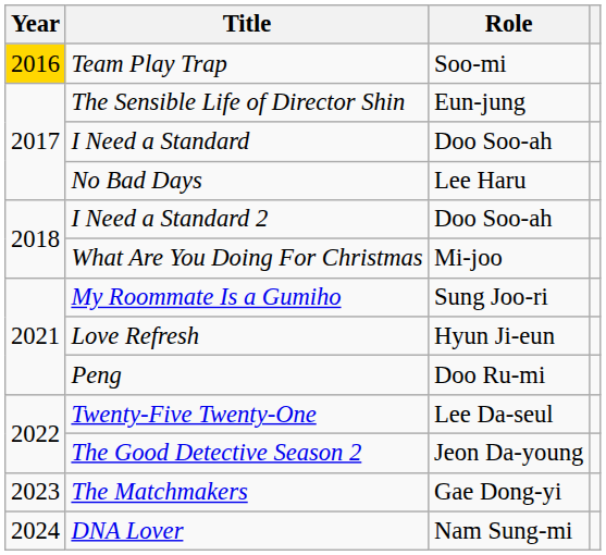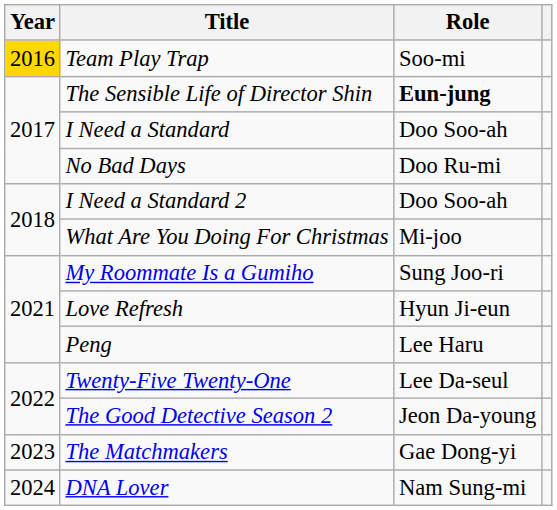 <table class="wikitable">
 <tr>
 <th>Year</th>
 <th>Title</th>
 <th>Role</th>
 <th></th>
 </tr>
 <tr>
 <td style="background: gold;">2016</td>
 <td><em>Team Play Trap</em></td>
 <td>Soo-mi</td>
 <td></td>
 </tr>
 <tr>
 <td rowspan=3>2017</td>
 <td><em>The Sensible Life of Director Shin</em></td>
-<td>Eun-jung</td>
+<td><strong>Eun-jung</strong></td>
 <td></td>
 </tr>
 <tr>
 <td><em>I Need a Standard</em></td>
 <td>Doo Soo-ah</td>
 <td></td>
 </tr>
 <tr>
 <td><em>No Bad Days</em></td>
-<td>Lee Haru</td>
+<td>Doo Ru-mi</td>
 <td></td>
 </tr>
 <tr>
 <td rowspan=2>2018</td>
 <td><em>I Need a Standard 2</em></td>
 <td>Doo Soo-ah</td>
 <td></td>
 </tr>
 <tr>
 <td><em>What Are You Doing For Christmas</em></td>
 <td>Mi-joo</td>
 <td></td>
 </tr>
 <tr>
 <td rowspan=3>2021</td>
 <td><em><a href='#'>My Roommate Is a Gumiho</a></em></td>
 <td>Sung Joo-ri</td>
 <td></td>
 </tr>
 <tr>
 <td><em>Love Refresh</em></td>
 <td>Hyun Ji-eun</td>
 <td></td>
 </tr>
 <tr>
 <td><em>Peng</em></td>
-<td>Doo Ru-mi</td>
+<td>Lee Haru</td>
 <td></td>
 </tr>
 <tr>
 <td rowspan=2>2022</td>
 <td><em><a href='#'>Twenty-Five Twenty-One</a></em></td>
 <td>Lee Da-seul</td>
 <td></td>
 </tr>
 <tr>
 <td><em><a href='#'>The Good Detective Season 2</a></em></td>
 <td>Jeon Da-young</td>
 <td></td>
 </tr>
 <tr>
 <td>2023</td>
 <td><em><a href='#'>The Matchmakers</a></em></td>
 <td>Gae Dong-yi</td>
 <td></td>
 </tr>
 <tr>
 <td>2024</td>
 <td><em><a href='#'>DNA Lover</a></em></td>
 <td>Nam Sung-mi</td>
 <td></td>
 </tr>
 </table>
